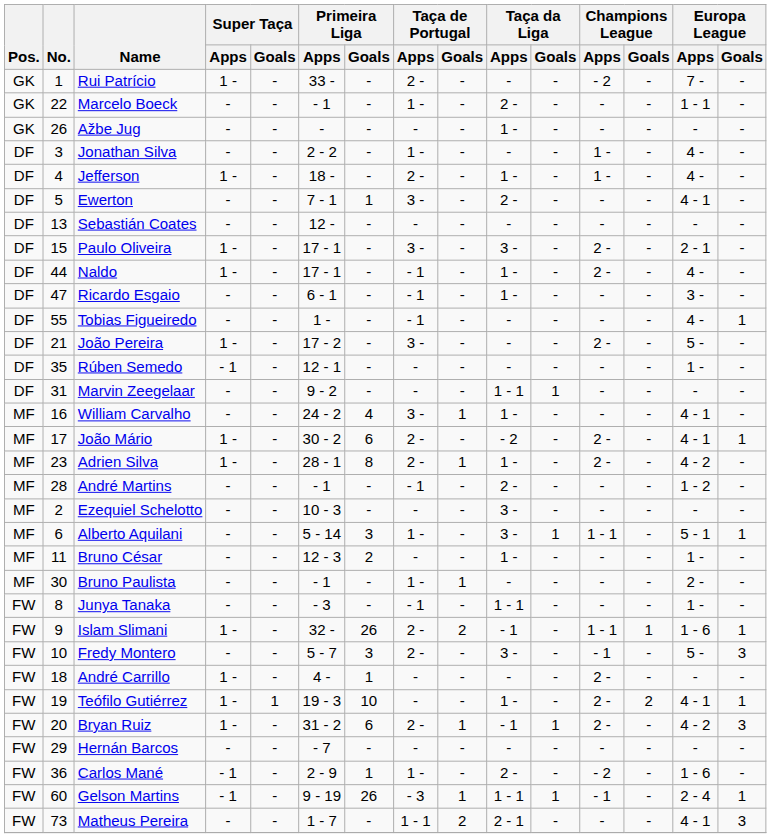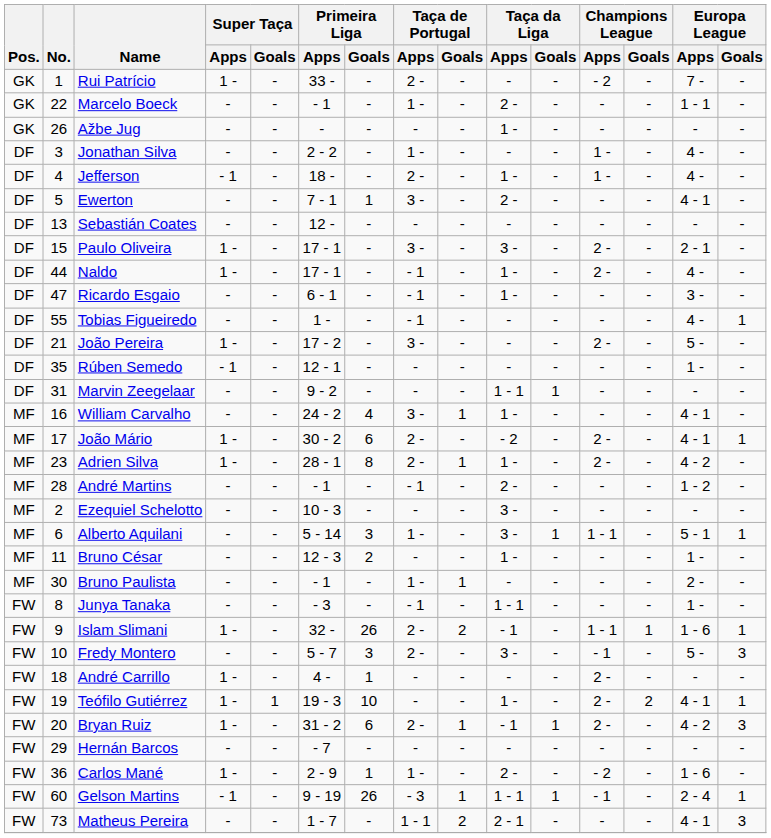 <table class="wikitable" style="text-align:center">
 <tr>
 <th rowspan="2" valign="bottom">Pos.</th>
 <th rowspan="2" valign="bottom">No.</th>
 <th rowspan="2" valign="bottom">Name</th>
 <th colspan="2" width="85">Super Taça</th>
 <th colspan="2" width="85">Primeira Liga</th>
 <th colspan="2" width="85">Taça de Portugal</th>
 <th colspan="2" width="85">Taça da Liga</th>
 <th colspan="2" width="85">Champions League</th>
 <th colspan="2" width="85">Europa League</th>
 </tr>
 <tr>
 <th>Apps</th>
 <th>Goals</th>
 <th>Apps</th>
 <th>Goals</th>
 <th>Apps</th>
 <th>Goals</th>
 <th>Apps</th>
 <th>Goals</th>
 <th>Apps</th>
 <th>Goals</th>
 <th>Apps</th>
 <th>Goals</th>
 </tr>
 <tr>
 <td align="center">GK</td>
 <td align="center">1</td>
 <td align="left"> <a href='#'>Rui Patrício</a></td>
 <td>1 -</td>
 <td>-</td>
 <td>33 -</td>
 <td>-</td>
 <td>2 -</td>
 <td>-</td>
 <td>-</td>
 <td>-</td>
 <td>- 2</td>
 <td>-</td>
 <td>7 -</td>
 <td>-</td>
 </tr>
 <tr>
 <td align="center">GK</td>
 <td align="center">22</td>
 <td align="left"> <a href='#'>Marcelo Boeck</a></td>
 <td>-</td>
 <td>-</td>
 <td>- 1</td>
 <td>-</td>
 <td>1 -</td>
 <td>-</td>
 <td>2 -</td>
 <td>-</td>
 <td>-</td>
 <td>-</td>
 <td>1 - 1</td>
 <td>-</td>
 </tr>
 <tr>
 <td align="center">GK</td>
 <td align="center">26</td>
 <td align="left"> <a href='#'>Ažbe Jug</a></td>
 <td>-</td>
 <td>-</td>
 <td>-</td>
 <td>-</td>
 <td>-</td>
 <td>-</td>
 <td>1 -</td>
 <td>-</td>
 <td>-</td>
 <td>-</td>
 <td>-</td>
 <td>-</td>
 </tr>
 <tr>
 <td align="center">DF</td>
 <td align="center">3</td>
 <td align="left"> <a href='#'>Jonathan Silva</a></td>
 <td>-</td>
 <td>-</td>
 <td>2 - 2</td>
 <td>-</td>
 <td>1 -</td>
 <td>-</td>
 <td>-</td>
 <td>-</td>
 <td>1 -</td>
 <td>-</td>
 <td>4 -</td>
 <td>-</td>
 </tr>
 <tr>
 <td align="center">DF</td>
 <td align="center">4</td>
 <td align="left"> <a href='#'>Jefferson</a></td>
-<td>1 -</td>
+<td>- 1</td>
 <td>-</td>
 <td>18 -</td>
 <td>-</td>
 <td>2 -</td>
 <td>-</td>
 <td>1 -</td>
 <td>-</td>
 <td>1 -</td>
 <td>-</td>
 <td>4 -</td>
 <td>-</td>
 </tr>
 <tr>
 <td align="center">DF</td>
 <td align="center">5</td>
 <td align="left"> <a href='#'>Ewerton</a></td>
 <td>-</td>
 <td>-</td>
 <td>7 - 1</td>
 <td>1</td>
 <td>3 -</td>
 <td>-</td>
 <td>2 -</td>
 <td>-</td>
 <td>-</td>
 <td>-</td>
 <td>4 - 1</td>
 <td>-</td>
 </tr>
 <tr>
 <td align="center">DF</td>
 <td align="center">13</td>
 <td align="left"> <a href='#'>Sebastián Coates</a></td>
 <td>-</td>
 <td>-</td>
 <td>12 -</td>
 <td>-</td>
 <td>-</td>
 <td>-</td>
 <td>-</td>
 <td>-</td>
 <td>-</td>
 <td>-</td>
 <td>-</td>
 <td>-</td>
 </tr>
 <tr>
 <td align="center">DF</td>
 <td align="center">15</td>
 <td align="left"> <a href='#'>Paulo Oliveira</a></td>
 <td>1 -</td>
 <td>-</td>
 <td>17 - 1</td>
 <td>-</td>
 <td>3 -</td>
 <td>-</td>
 <td>3 -</td>
 <td>-</td>
 <td>2 -</td>
 <td>-</td>
 <td>2 - 1</td>
 <td>-</td>
 </tr>
 <tr>
 <td align="center">DF</td>
 <td align="center">44</td>
 <td align="left"> <a href='#'>Naldo</a></td>
 <td>1 -</td>
 <td>-</td>
 <td>17 - 1</td>
 <td>-</td>
 <td>- 1</td>
 <td>-</td>
 <td>1 -</td>
 <td>-</td>
 <td>2 -</td>
 <td>-</td>
 <td>4 -</td>
 <td>-</td>
 </tr>
 <tr>
 <td align="center">DF</td>
 <td align="center">47</td>
 <td align="left"> <a href='#'>Ricardo Esgaio</a></td>
 <td>-</td>
 <td>-</td>
 <td>6 - 1</td>
 <td>-</td>
 <td>- 1</td>
 <td>-</td>
 <td>1 -</td>
 <td>-</td>
 <td>-</td>
 <td>-</td>
 <td>3 -</td>
 <td>-</td>
 </tr>
 <tr>
 <td align="center">DF</td>
 <td align="center">55</td>
 <td align="left"> <a href='#'>Tobias Figueiredo</a></td>
 <td>-</td>
 <td>-</td>
 <td>1 -</td>
 <td>-</td>
 <td>- 1</td>
 <td>-</td>
 <td>-</td>
 <td>-</td>
 <td>-</td>
 <td>-</td>
 <td>4 -</td>
 <td>1</td>
 </tr>
 <tr>
 <td align="center">DF</td>
 <td align="center">21</td>
 <td align="left"> <a href='#'>João Pereira</a></td>
 <td>1 -</td>
 <td>-</td>
 <td>17 - 2</td>
 <td>-</td>
 <td>3 -</td>
 <td>-</td>
 <td>-</td>
 <td>-</td>
 <td>2 -</td>
 <td>-</td>
 <td>5 -</td>
 <td>-</td>
 </tr>
 <tr>
 <td align="center">DF</td>
 <td align="center">35</td>
 <td align="left"> <a href='#'>Rúben Semedo</a></td>
 <td>- 1</td>
 <td>-</td>
 <td>12 - 1</td>
 <td>-</td>
 <td>-</td>
 <td>-</td>
 <td>-</td>
 <td>-</td>
 <td>-</td>
 <td>-</td>
 <td>1 -</td>
 <td>-</td>
 </tr>
 <tr>
 <td align="center">DF</td>
 <td align="center">31</td>
 <td align="left"> <a href='#'>Marvin Zeegelaar</a></td>
 <td>-</td>
 <td>-</td>
 <td>9 - 2</td>
 <td>-</td>
 <td>-</td>
 <td>-</td>
 <td>1 - 1</td>
 <td>1</td>
 <td>-</td>
 <td>-</td>
 <td>-</td>
 <td>-</td>
 </tr>
 <tr>
 <td align="center">MF</td>
 <td align="center">16</td>
 <td align="left"> <a href='#'>William Carvalho</a></td>
 <td>-</td>
 <td>-</td>
 <td>24 - 2</td>
 <td>4</td>
 <td>3 -</td>
 <td>1</td>
 <td>1 -</td>
 <td>-</td>
 <td>-</td>
 <td>-</td>
 <td>4 - 1</td>
 <td>-</td>
 </tr>
 <tr>
 <td align="center">MF</td>
 <td align="center">17</td>
 <td align="left"> <a href='#'>João Mário</a></td>
 <td>1 -</td>
 <td>-</td>
 <td>30 - 2</td>
 <td>6</td>
 <td>2 -</td>
 <td>-</td>
 <td>- 2</td>
 <td>-</td>
 <td>2 -</td>
 <td>-</td>
 <td>4 - 1</td>
 <td>1</td>
 </tr>
 <tr>
 <td align="center">MF</td>
 <td align="center">23</td>
 <td align="left"> <a href='#'>Adrien Silva</a></td>
 <td>1 -</td>
 <td>-</td>
 <td>28 - 1</td>
 <td>8</td>
 <td>2 -</td>
 <td>1</td>
 <td>1 -</td>
 <td>-</td>
 <td>2 -</td>
 <td>-</td>
 <td>4 - 2</td>
 <td>-</td>
 </tr>
 <tr>
 <td align="center">MF</td>
 <td align="center">28</td>
 <td align="left"> <a href='#'>André Martins</a></td>
 <td>-</td>
 <td>-</td>
 <td>- 1</td>
 <td>-</td>
 <td>- 1</td>
 <td>-</td>
 <td>2 -</td>
 <td>-</td>
 <td>-</td>
 <td>-</td>
 <td>1 - 2</td>
 <td>-</td>
 </tr>
 <tr>
 <td align="center">MF</td>
 <td align="center">2</td>
 <td align="left"> <a href='#'>Ezequiel Schelotto</a></td>
 <td>-</td>
 <td>-</td>
 <td>10 - 3</td>
 <td>-</td>
 <td>-</td>
 <td>-</td>
 <td>3 -</td>
 <td>-</td>
 <td>-</td>
 <td>-</td>
 <td>-</td>
 <td>-</td>
 </tr>
 <tr>
 <td align="center">MF</td>
 <td align="center">6</td>
 <td align="left"> <a href='#'>Alberto Aquilani</a></td>
 <td>-</td>
 <td>-</td>
 <td>5 - 14</td>
 <td>3</td>
 <td>1 -</td>
 <td>-</td>
 <td>3 -</td>
 <td>1</td>
 <td>1 - 1</td>
 <td>-</td>
 <td>5 - 1</td>
 <td>1</td>
 </tr>
 <tr>
 <td align="center">MF</td>
 <td align="center">11</td>
 <td align="left"> <a href='#'>Bruno César</a></td>
 <td>-</td>
 <td>-</td>
 <td>12 - 3</td>
 <td>2</td>
 <td>-</td>
 <td>-</td>
 <td>1 -</td>
 <td>-</td>
 <td>-</td>
 <td>-</td>
 <td>1 -</td>
 <td>-</td>
 </tr>
 <tr>
 <td align="center">MF</td>
 <td align="center">30</td>
 <td align="left"> <a href='#'>Bruno Paulista</a></td>
 <td>-</td>
 <td>-</td>
 <td>- 1</td>
 <td>-</td>
 <td>1 -</td>
 <td>1</td>
 <td>-</td>
 <td>-</td>
 <td>-</td>
 <td>-</td>
 <td>2 -</td>
 <td>-</td>
 </tr>
 <tr>
 <td align="center">FW</td>
 <td align="center">8</td>
 <td align="left"> <a href='#'>Junya Tanaka</a></td>
 <td>-</td>
 <td>-</td>
 <td>- 3</td>
 <td>-</td>
 <td>- 1</td>
 <td>-</td>
 <td>1 - 1</td>
 <td>-</td>
 <td>-</td>
 <td>-</td>
 <td>1 -</td>
 <td>-</td>
 </tr>
 <tr>
 <td align="center">FW</td>
 <td align="center">9</td>
 <td align="left"> <a href='#'>Islam Slimani</a></td>
 <td>1 -</td>
 <td>-</td>
 <td>32 -</td>
 <td>26</td>
 <td>2 -</td>
 <td>2</td>
 <td>- 1</td>
 <td>-</td>
 <td>1 - 1</td>
 <td>1</td>
 <td>1 - 6</td>
 <td>1</td>
 </tr>
 <tr>
 <td align="center">FW</td>
 <td align="center">10</td>
 <td align="left"> <a href='#'>Fredy Montero</a></td>
 <td>-</td>
 <td>-</td>
 <td>5 - 7</td>
 <td>3</td>
 <td>2 -</td>
 <td>-</td>
 <td>3 -</td>
 <td>-</td>
 <td>- 1</td>
 <td>-</td>
 <td>5 -</td>
 <td>3</td>
 </tr>
 <tr>
 <td align="center">FW</td>
 <td align="center">18</td>
 <td align="left"> <a href='#'>André Carrillo</a></td>
 <td>1 -</td>
 <td>-</td>
 <td>4 -</td>
 <td>1</td>
 <td>-</td>
 <td>-</td>
 <td>-</td>
 <td>-</td>
 <td>2 -</td>
 <td>-</td>
 <td>-</td>
 <td>-</td>
 </tr>
 <tr>
 <td align="center">FW</td>
 <td align="center">19</td>
 <td align="left"> <a href='#'>Teófilo Gutiérrez</a></td>
 <td>1 -</td>
 <td>1</td>
 <td>19 - 3</td>
 <td>10</td>
 <td>-</td>
 <td>-</td>
 <td>1 -</td>
 <td>-</td>
 <td>2 -</td>
 <td>2</td>
 <td>4 - 1</td>
 <td>1</td>
 </tr>
 <tr>
 <td align="center">FW</td>
 <td align="center">20</td>
 <td align="left"> <a href='#'>Bryan Ruiz</a></td>
 <td>1 -</td>
 <td>-</td>
 <td>31 - 2</td>
 <td>6</td>
 <td>2 -</td>
 <td>1</td>
 <td>- 1</td>
 <td>1</td>
 <td>2 -</td>
 <td>-</td>
 <td>4 - 2</td>
 <td>3</td>
 </tr>
 <tr>
 <td align="center">FW</td>
 <td align="center">29</td>
 <td align="left"> <a href='#'>Hernán Barcos</a></td>
 <td>-</td>
 <td>-</td>
 <td>- 7</td>
 <td>-</td>
 <td>-</td>
 <td>-</td>
 <td>-</td>
 <td>-</td>
 <td>-</td>
 <td>-</td>
 <td>-</td>
 <td>-</td>
 </tr>
 <tr>
 <td align="center">FW</td>
 <td align="center">36</td>
 <td align="left"> <a href='#'>Carlos Mané</a></td>
-<td>- 1</td>
+<td>1 -</td>
 <td>-</td>
 <td>2 - 9</td>
 <td>1</td>
 <td>1 -</td>
 <td>-</td>
 <td>2 -</td>
 <td>-</td>
 <td>- 2</td>
 <td>-</td>
 <td>1 - 6</td>
 <td>-</td>
 </tr>
 <tr>
 <td align="center">FW</td>
 <td align="center">60</td>
 <td align="left"> <a href='#'>Gelson Martins</a></td>
 <td>- 1</td>
 <td>-</td>
 <td>9 - 19</td>
 <td>26</td>
 <td>- 3</td>
 <td>1</td>
 <td>1 - 1</td>
 <td>1</td>
 <td>- 1</td>
 <td>-</td>
 <td>2 - 4</td>
 <td>1</td>
 </tr>
 <tr>
 <td align="center">FW</td>
 <td align="center">73</td>
 <td align="left"> <a href='#'>Matheus Pereira</a></td>
 <td>-</td>
 <td>-</td>
 <td>1 - 7</td>
 <td>-</td>
 <td>1 - 1</td>
 <td>2</td>
 <td>2 - 1</td>
 <td>-</td>
 <td>-</td>
 <td>-</td>
 <td>4 - 1</td>
 <td>3</td>
 </tr>
 <tr>
 </tr>
 </table>
